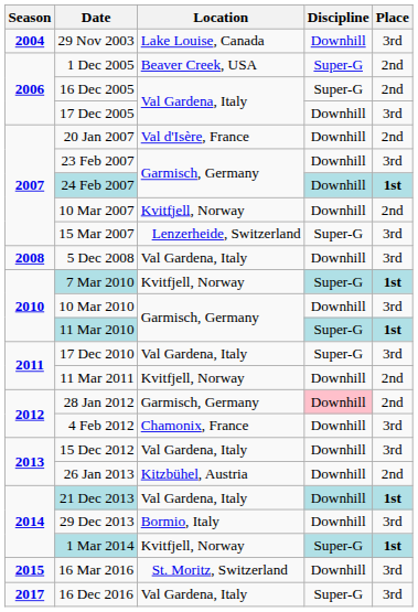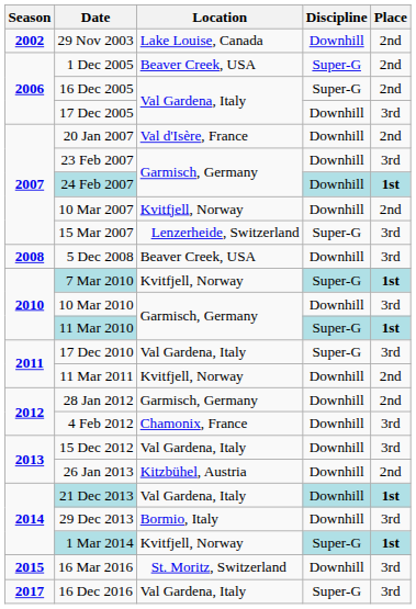 <table class="wikitable" style="text-align:center; font-size:95%">
 <tr>
 <th>Season</th>
 <th>Date</th>
 <th>Location</th>
 <th>Discipline</th>
 <th>Place</th>
 </tr>
 <tr>
-<td><strong><a href='#'>2004</a></strong></td>
+<td><strong><a href='#'>2002</a></strong></td>
 <td align=right>29 Nov 2003</td>
 <td align=left> <a href='#'>Lake Louise</a>, Canada</td>
 <td><a href='#'>Downhill</a></td>
-<td>3rd</td>
+<td>2nd</td>
 </tr>
 <tr>
 <td rowspan=3><strong><a href='#'>2006</a></strong></td>
 <td align=right>1 Dec 2005</td>
 <td align=left> <a href='#'>Beaver Creek</a>, USA</td>
 <td><a href='#'>Super-G</a></td>
 <td>2nd</td>
 </tr>
 <tr>
 <td align=right>16 Dec 2005</td>
 <td align=left rowspan=2> <a href='#'>Val Gardena</a>, Italy</td>
 <td>Super-G</td>
 <td>2nd</td>
 </tr>
 <tr>
 <td align=right>17 Dec 2005</td>
 <td>Downhill</td>
 <td>3rd</td>
 </tr>
 <tr>
 <td rowspan=5><strong><a href='#'>2007</a></strong></td>
 <td align=right>20 Jan 2007</td>
 <td align=left> <a href='#'>Val d'Isère</a>, France</td>
 <td>Downhill</td>
 <td>2nd</td>
 </tr>
 <tr>
 <td align=right>23 Feb 2007</td>
 <td align=left rowspan=2> <a href='#'>Garmisch</a>, Germany</td>
 <td>Downhill</td>
 <td>3rd</td>
 </tr>
 <tr>
 <td align=right bgcolor="#BOEOE6">24 Feb 2007</td>
 <td bgcolor="#BOEOE6">Downhill</td>
 <td bgcolor="#BOEOE6"><strong>1st</strong></td>
 </tr>
 <tr>
 <td align=right>10 Mar 2007</td>
 <td align=left> <a href='#'>Kvitfjell</a>, Norway</td>
 <td>Downhill</td>
 <td>2nd</td>
 </tr>
 <tr>
 <td align=right>15 Mar 2007</td>
 <td align=left>   <a href='#'>Lenzerheide</a>, Switzerland</td>
 <td>Super-G</td>
 <td>3rd</td>
 </tr>
 <tr>
 <td><strong><a href='#'>2008</a></strong></td>
 <td align=right>5 Dec 2008</td>
-<td align=left> Val Gardena, Italy</td>
+<td align=left> Beaver Creek, USA</td>
 <td>Downhill</td>
 <td>3rd</td>
 </tr>
 <tr>
 <td rowspan=3><strong><a href='#'>2010</a></strong></td>
 <td align=right bgcolor="#BOEOE6">7 Mar 2010</td>
 <td align=left> Kvitfjell, Norway</td>
 <td bgcolor="#BOEOE6">Super-G</td>
 <td bgcolor="#BOEOE6"><strong>1st</strong></td>
 </tr>
 <tr>
 <td align=right>10 Mar 2010</td>
 <td align=left rowspan=2> Garmisch, Germany</td>
 <td>Downhill</td>
 <td>3rd</td>
 </tr>
 <tr>
 <td align=right bgcolor="#BOEOE6">11 Mar 2010</td>
 <td bgcolor="#BOEOE6">Super-G</td>
 <td bgcolor="#BOEOE6"><strong>1st</strong></td>
 </tr>
 <tr>
 <td rowspan=2><strong><a href='#'>2011</a></strong></td>
 <td align=right>17 Dec 2010</td>
 <td align=left> Val Gardena, Italy</td>
 <td>Super-G</td>
 <td>3rd</td>
 </tr>
 <tr>
 <td align=right>11 Mar 2011</td>
 <td align=left> Kvitfjell, Norway</td>
 <td>Downhill</td>
 <td>2nd</td>
 </tr>
 <tr>
 <td rowspan=2><strong><a href='#'>2012</a></strong></td>
 <td align=right>28 Jan 2012</td>
 <td align=left> Garmisch, Germany</td>
-<td style="background: pink;">Downhill</td>
+<td>Downhill</td>
 <td>2nd</td>
 </tr>
 <tr>
 <td align=right>4 Feb 2012</td>
 <td align=left> <a href='#'>Chamonix</a>, France</td>
 <td>Downhill</td>
 <td>3rd</td>
 </tr>
 <tr>
 <td rowspan=2><strong><a href='#'>2013</a></strong></td>
 <td align=right>15 Dec 2012</td>
 <td align=left> Val Gardena, Italy</td>
 <td>Downhill</td>
 <td>3rd</td>
 </tr>
 <tr>
 <td align=right>26 Jan 2013</td>
 <td align=left> <a href='#'>Kitzbühel</a>, Austria</td>
 <td>Downhill</td>
 <td>2nd</td>
 </tr>
 <tr>
 <td rowspan=3><strong><a href='#'>2014</a></strong></td>
 <td align=right bgcolor="#BOEOE6">21 Dec 2013</td>
 <td align=left> Val Gardena, Italy</td>
 <td bgcolor="#BOEOE6">Downhill</td>
 <td bgcolor="#BOEOE6"><strong>1st</strong></td>
 </tr>
 <tr>
 <td align=right>29 Dec 2013</td>
 <td align=left> <a href='#'>Bormio</a>, Italy</td>
 <td align=center>Downhill</td>
 <td align=center>3rd</td>
 </tr>
 <tr>
 <td align=right bgcolor="#BOEOE6">1 Mar 2014</td>
 <td align=left> Kvitfjell, Norway</td>
 <td bgcolor="#BOEOE6">Super-G</td>
 <td bgcolor="#BOEOE6"><strong>1st</strong></td>
 </tr>
 <tr>
 <td><strong><a href='#'>2015</a></strong></td>
 <td>16 Mar 2016</td>
 <td align=left>   <a href='#'>St. Moritz</a>, Switzerland</td>
 <td>Downhill</td>
 <td>3rd</td>
 </tr>
 <tr>
 <td><strong><a href='#'>2017</a></strong></td>
 <td>16 Dec 2016</td>
 <td align=left> Val Gardena, Italy</td>
 <td>Super-G</td>
 <td>3rd</td>
 </tr>
 </table>
